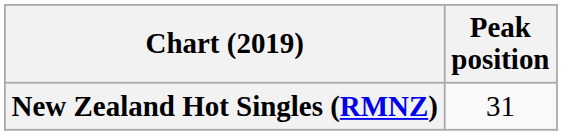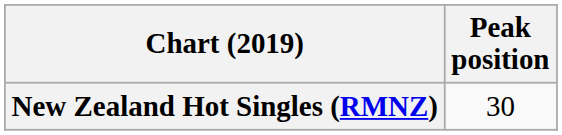 <table class="wikitable sortable plainrowheaders" style="text-align:center">
 <tr>
 <th scope="col">Chart (2019)</th>
 <th scope="col">Peak<br>position</th>
 </tr>
 <tr>
 <th scope="row">New Zealand Hot Singles (<a href='#'>RMNZ</a>)</th>
-<td>31</td>
+<td>30</td>
 </tr>
 </table>
